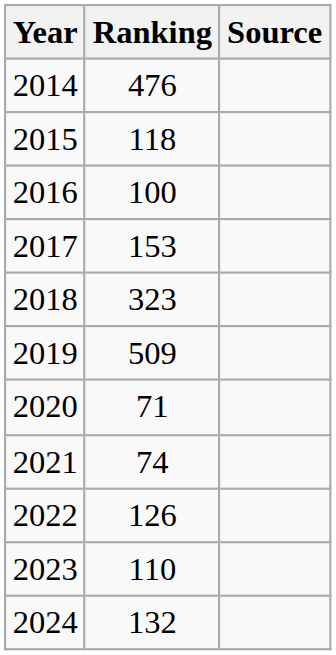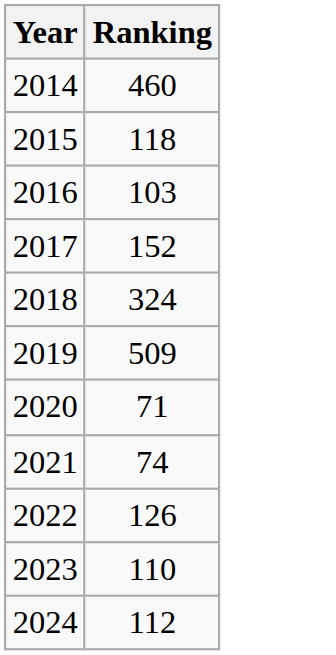 <table class="wikitable" style="text-align:center; font-size: 95%;">
 <tr>
 <th>Year</th>
 <th>Ranking</th>
-<th>Source</th>
 </tr>
 <tr>
 <td>2014</td>
-<td>476</td>
-<td></td>
+<td>460</td>
 </tr>
 <tr>
 <td>2015</td>
 <td>118</td>
-<td></td>
 </tr>
 <tr>
 <td>2016</td>
-<td>100</td>
-<td></td>
+<td>103</td>
 </tr>
 <tr>
 <td>2017</td>
-<td>153</td>
-<td></td>
+<td>152</td>
 </tr>
 <tr>
 <td>2018</td>
-<td>323</td>
-<td></td>
+<td>324</td>
 </tr>
 <tr>
 <td>2019</td>
 <td>509</td>
-<td></td>
 </tr>
 <tr>
 <td>2020</td>
 <td>71</td>
-<td></td>
 </tr>
 <tr>
 <td>2021</td>
 <td>74</td>
-<td></td>
 </tr>
 <tr>
 <td>2022</td>
 <td>126</td>
-<td></td>
 </tr>
 <tr>
 <td>2023</td>
 <td>110</td>
-<td></td>
 </tr>
 <tr>
 <td>2024</td>
-<td>132</td>
-<td></td>
+<td>112</td>
 </tr>
 </table>
